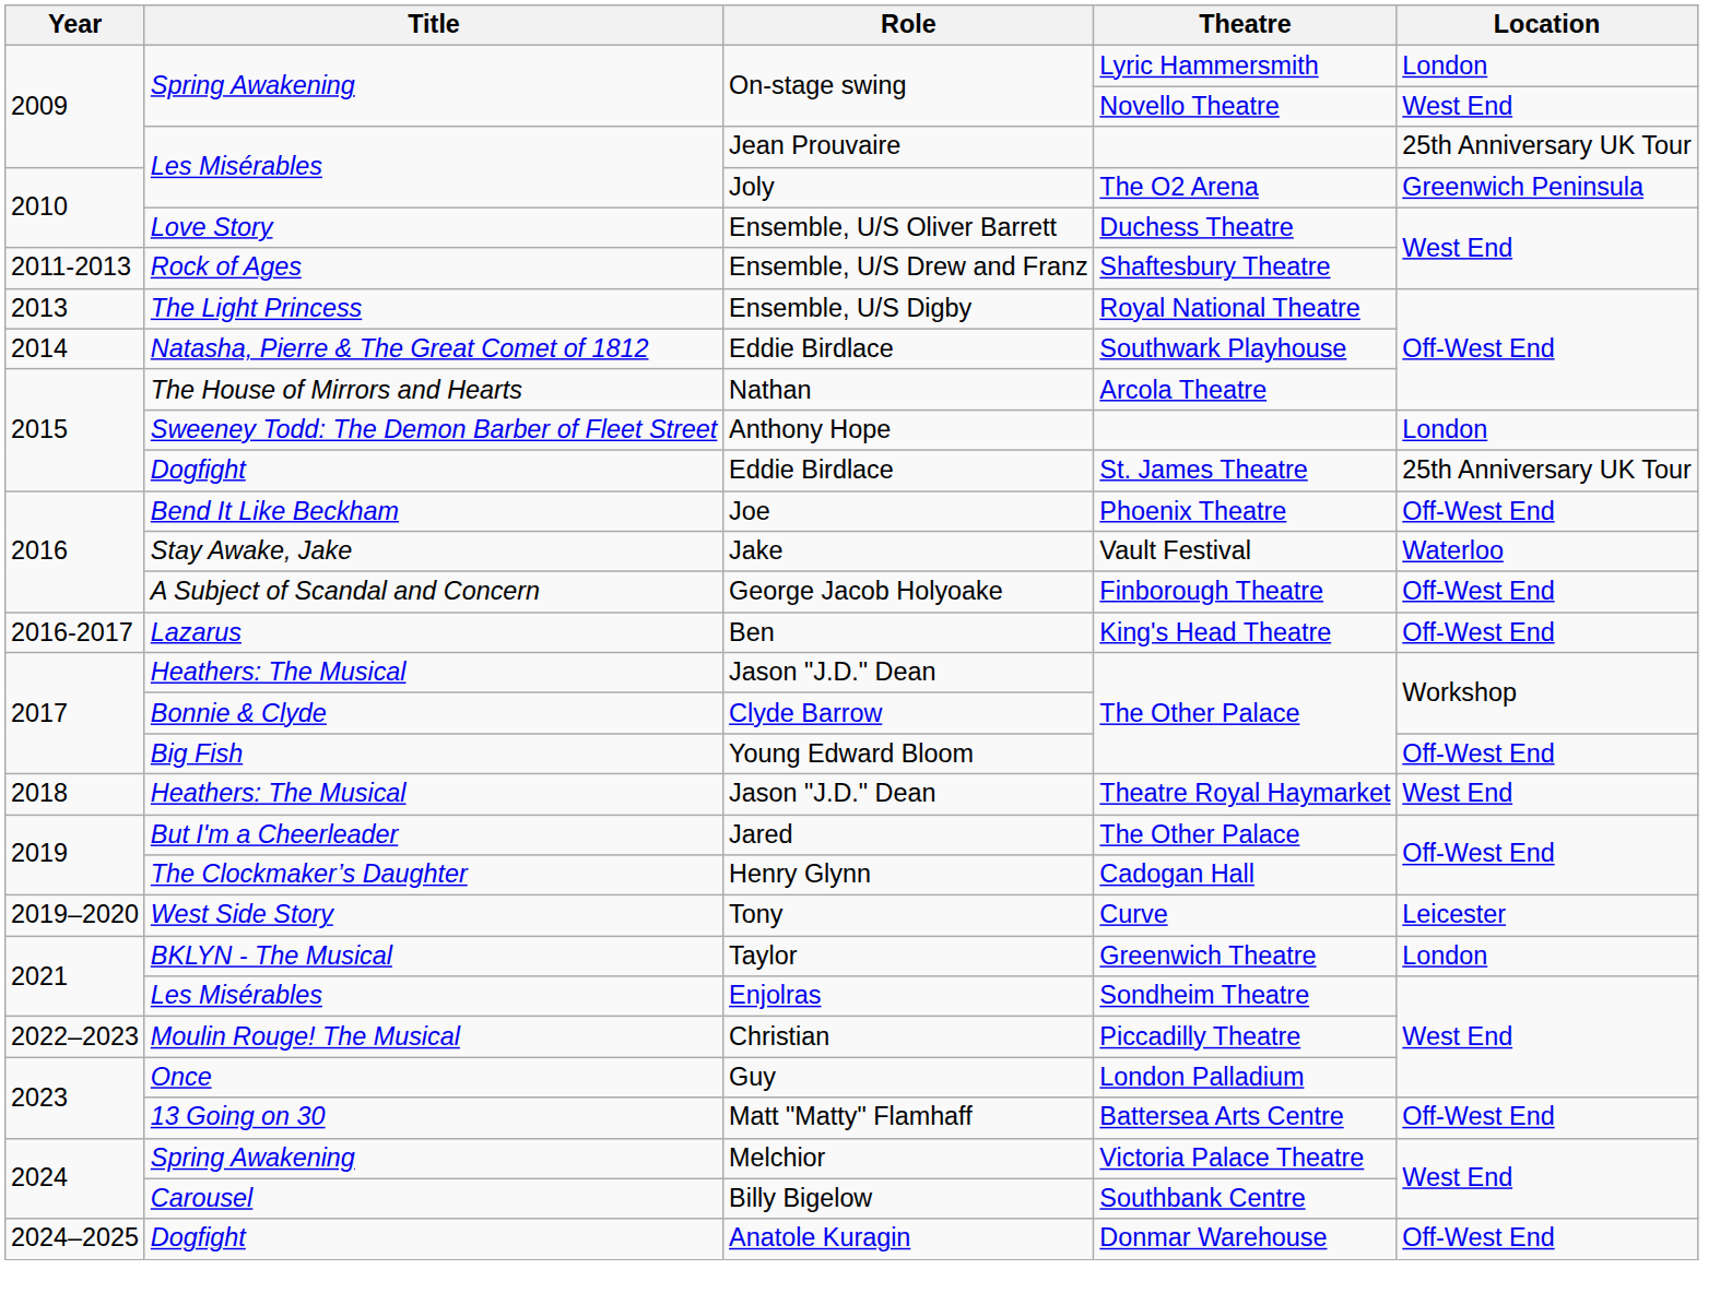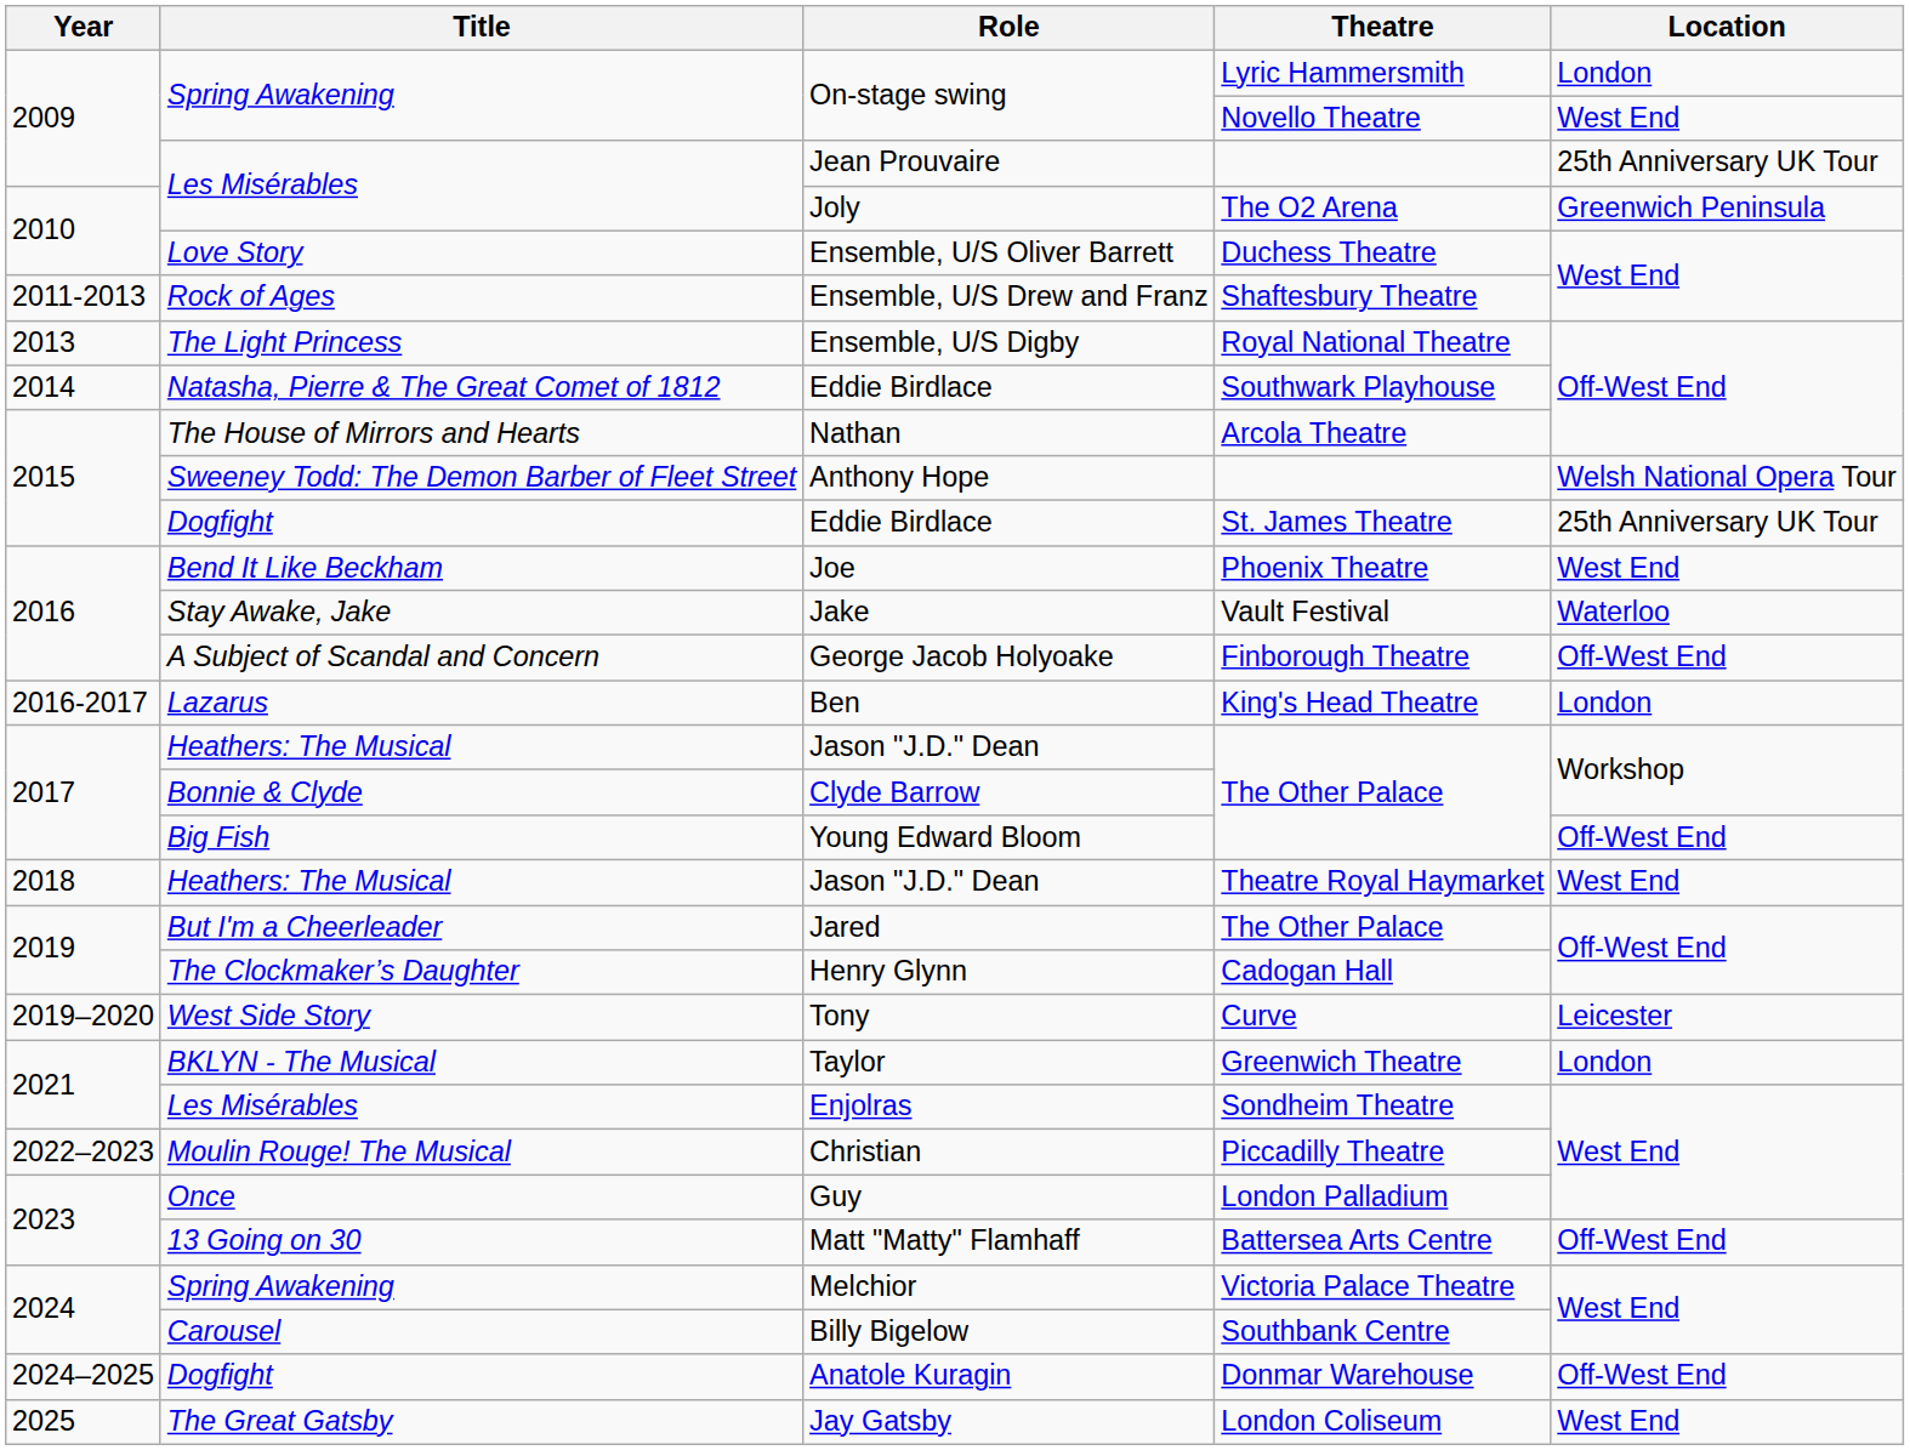 <table class="wikitable sortable">
 <tr>
 <th>Year</th>
 <th>Title</th>
 <th>Role</th>
 <th>Theatre</th>
 <th>Location</th>
 </tr>
 <tr>
 <td rowspan="3">2009</td>
 <td rowspan="2"><a href='#'><em>Spring Awakening</em></a></td>
 <td rowspan="2">On-stage swing</td>
 <td><a href='#'>Lyric Hammersmith</a></td>
 <td><a href='#'>London</a></td>
 </tr>
 <tr>
 <td><a href='#'>Novello Theatre</a></td>
 <td><a href='#'>West End</a></td>
 </tr>
 <tr>
 <td rowspan=2><em><a href='#'>Les Misérables</a></em></td>
 <td>Jean Prouvaire</td>
 <td></td>
 <td>25th Anniversary UK Tour</td>
 </tr>
 <tr>
 <td rowspan=2>2010</td>
 <td>Joly</td>
 <td><a href='#'>The O2 Arena</a></td>
 <td><a href='#'>Greenwich Peninsula</a></td>
 </tr>
 <tr>
 <td><a href='#'><em>Love Story</em></a></td>
 <td>Ensemble, U/S Oliver Barrett</td>
 <td><a href='#'>Duchess Theatre</a></td>
 <td rowspan=2><a href='#'>West End</a></td>
 </tr>
 <tr>
 <td>2011-2013</td>
 <td><a href='#'><em>Rock of Ages</em></a></td>
 <td>Ensemble, U/S Drew and Franz</td>
 <td><a href='#'>Shaftesbury Theatre</a></td>
 </tr>
 <tr>
 <td>2013</td>
 <td><a href='#'><em>The Light Princess</em></a></td>
 <td>Ensemble, U/S Digby</td>
 <td><a href='#'>Royal National Theatre</a></td>
 <td rowspan=3><a href='#'>Off-West End</a></td>
 </tr>
 <tr>
 <td>2014</td>
 <td><em><a href='#'>Natasha, Pierre & The Great Comet of 1812</a></em></td>
 <td>Eddie Birdlace</td>
 <td><a href='#'>Southwark Playhouse</a></td>
 </tr>
 <tr>
 <td rowspan=3>2015</td>
 <td><em>The House of Mirrors and Hearts</em></td>
 <td>Nathan</td>
 <td><a href='#'>Arcola Theatre</a></td>
 </tr>
 <tr>
 <td><em><a href='#'>Sweeney Todd: The Demon Barber of Fleet Street</a></em></td>
 <td>Anthony Hope</td>
 <td></td>
-<td><a href='#'>London</a></td>
+<td><a href='#'>Welsh National Opera</a> Tour</td>
 </tr>
 <tr>
 <td><a href='#'><em>Dogfight</em></a></td>
 <td>Eddie Birdlace</td>
 <td><a href='#'>St. James Theatre</a></td>
 <td>25th Anniversary UK Tour</td>
 </tr>
 <tr>
 <td rowspan=3>2016</td>
 <td><a href='#'><em>Bend It Like Beckham</em></a></td>
 <td>Joe</td>
 <td><a href='#'>Phoenix Theatre</a></td>
-<td><a href='#'>Off-West End</a></td>
+<td><a href='#'>West End</a></td>
 </tr>
 <tr>
 <td><em>Stay Awake, Jake</em></td>
 <td>Jake</td>
 <td>Vault Festival</td>
 <td><a href='#'>Waterloo</a></td>
 </tr>
 <tr>
 <td><em>A Subject of Scandal and Concern</em></td>
 <td>George Jacob Holyoake</td>
 <td><a href='#'>Finborough Theatre</a></td>
 <td><a href='#'>Off-West End</a></td>
 </tr>
 <tr>
 <td>2016-2017</td>
 <td><a href='#'><em>Lazarus</em></a></td>
 <td>Ben</td>
 <td><a href='#'>King's Head Theatre</a></td>
-<td><a href='#'>Off-West End</a></td>
+<td><a href='#'>London</a></td>
 </tr>
 <tr>
 <td rowspan="3">2017</td>
 <td><em><a href='#'>Heathers: The Musical</a></em></td>
 <td>Jason "J.D." Dean</td>
 <td rowspan=4><a href='#'>The Other Palace</a></td>
 <td rowspan=2>Workshop</td>
 </tr>
 <tr>
 <td><a href='#'><em>Bonnie & Clyde</em></a></td>
 <td><a href='#'>Clyde Barrow</a></td>
 </tr>
 <tr>
 <td><a href='#'><em>Big Fish</em></a></td>
 <td>Young Edward Bloom</td>
 <td rowspan=2><a href='#'>Off-West End</a></td>
 </tr>
 <tr>
 <td rowspan="2">2018</td>
 <td rowspan="2"><em><a href='#'>Heathers: The Musical</a></em></td>
 <td rowspan="2">Jason "J.D." Dean</td>
 </tr>
 <tr>
 <td><a href='#'>Theatre Royal Haymarket</a></td>
 <td><a href='#'>West End</a></td>
 </tr>
 <tr>
 <td rowspan=2>2019</td>
 <td><em><a href='#'>But I'm a Cheerleader</a></em></td>
 <td>Jared</td>
 <td><a href='#'>The Other Palace</a></td>
 <td rowspan=2><a href='#'>Off-West End</a></td>
 </tr>
 <tr>
 <td><em><a href='#'>The Clockmaker’s Daughter</a></em></td>
 <td>Henry Glynn</td>
 <td><a href='#'>Cadogan Hall</a></td>
 </tr>
 <tr>
 <td>2019–2020</td>
 <td><em><a href='#'>West Side Story</a></em></td>
 <td>Tony</td>
 <td><a href='#'>Curve</a></td>
 <td><a href='#'>Leicester</a></td>
 </tr>
 <tr>
 <td rowspan=2>2021</td>
 <td><a href='#'><em>BKLYN - The Musical</em></a></td>
 <td>Taylor</td>
 <td><a href='#'>Greenwich Theatre</a></td>
 <td><a href='#'>London</a></td>
 </tr>
 <tr>
 <td><a href='#'><em>Les Misérables</em></a></td>
 <td><a href='#'>Enjolras</a></td>
 <td><a href='#'>Sondheim Theatre</a></td>
 <td rowspan="3"><a href='#'>West End</a></td>
 </tr>
 <tr>
 <td>2022–2023</td>
 <td><a href='#'><em>Moulin Rouge! The Musical</em></a></td>
 <td>Christian</td>
 <td><a href='#'>Piccadilly Theatre</a></td>
 </tr>
 <tr>
 <td rowspan=2>2023</td>
 <td><a href='#'><em>Once</em></a></td>
 <td>Guy</td>
 <td><a href='#'>London Palladium</a></td>
 </tr>
 <tr>
 <td><em><a href='#'>13 Going on 30</a></em></td>
 <td>Matt "Matty" Flamhaff</td>
 <td><a href='#'>Battersea Arts Centre</a></td>
 <td><a href='#'>Off-West End</a></td>
 </tr>
 <tr>
 <td rowspan=2>2024</td>
 <td><a href='#'><em>Spring Awakening</em></a></td>
 <td>Melchior</td>
 <td><a href='#'>Victoria Palace Theatre</a></td>
 <td rowspan=2><a href='#'>West End</a></td>
 </tr>
 <tr>
 <td><a href='#'><em>Carousel</em></a></td>
 <td>Billy Bigelow</td>
 <td><a href='#'>Southbank Centre</a></td>
 </tr>
 <tr>
 <td>2024–2025</td>
 <td><a href='#'><em>Dogfight</em></a></td>
 <td><a href='#'>Anatole Kuragin</a></td>
 <td><a href='#'>Donmar Warehouse</a></td>
 <td><a href='#'>Off-West End</a></td>
 </tr>
+<tr>
+<td>2025</td>
+<td><a href='#'><em>The Great Gatsby</em></a></td>
+<td><a href='#'>Jay Gatsby</a></td>
+<td><a href='#'>London Coliseum</a></td>
+<td><a href='#'>West End</a></td>
+</tr>
 </table>
